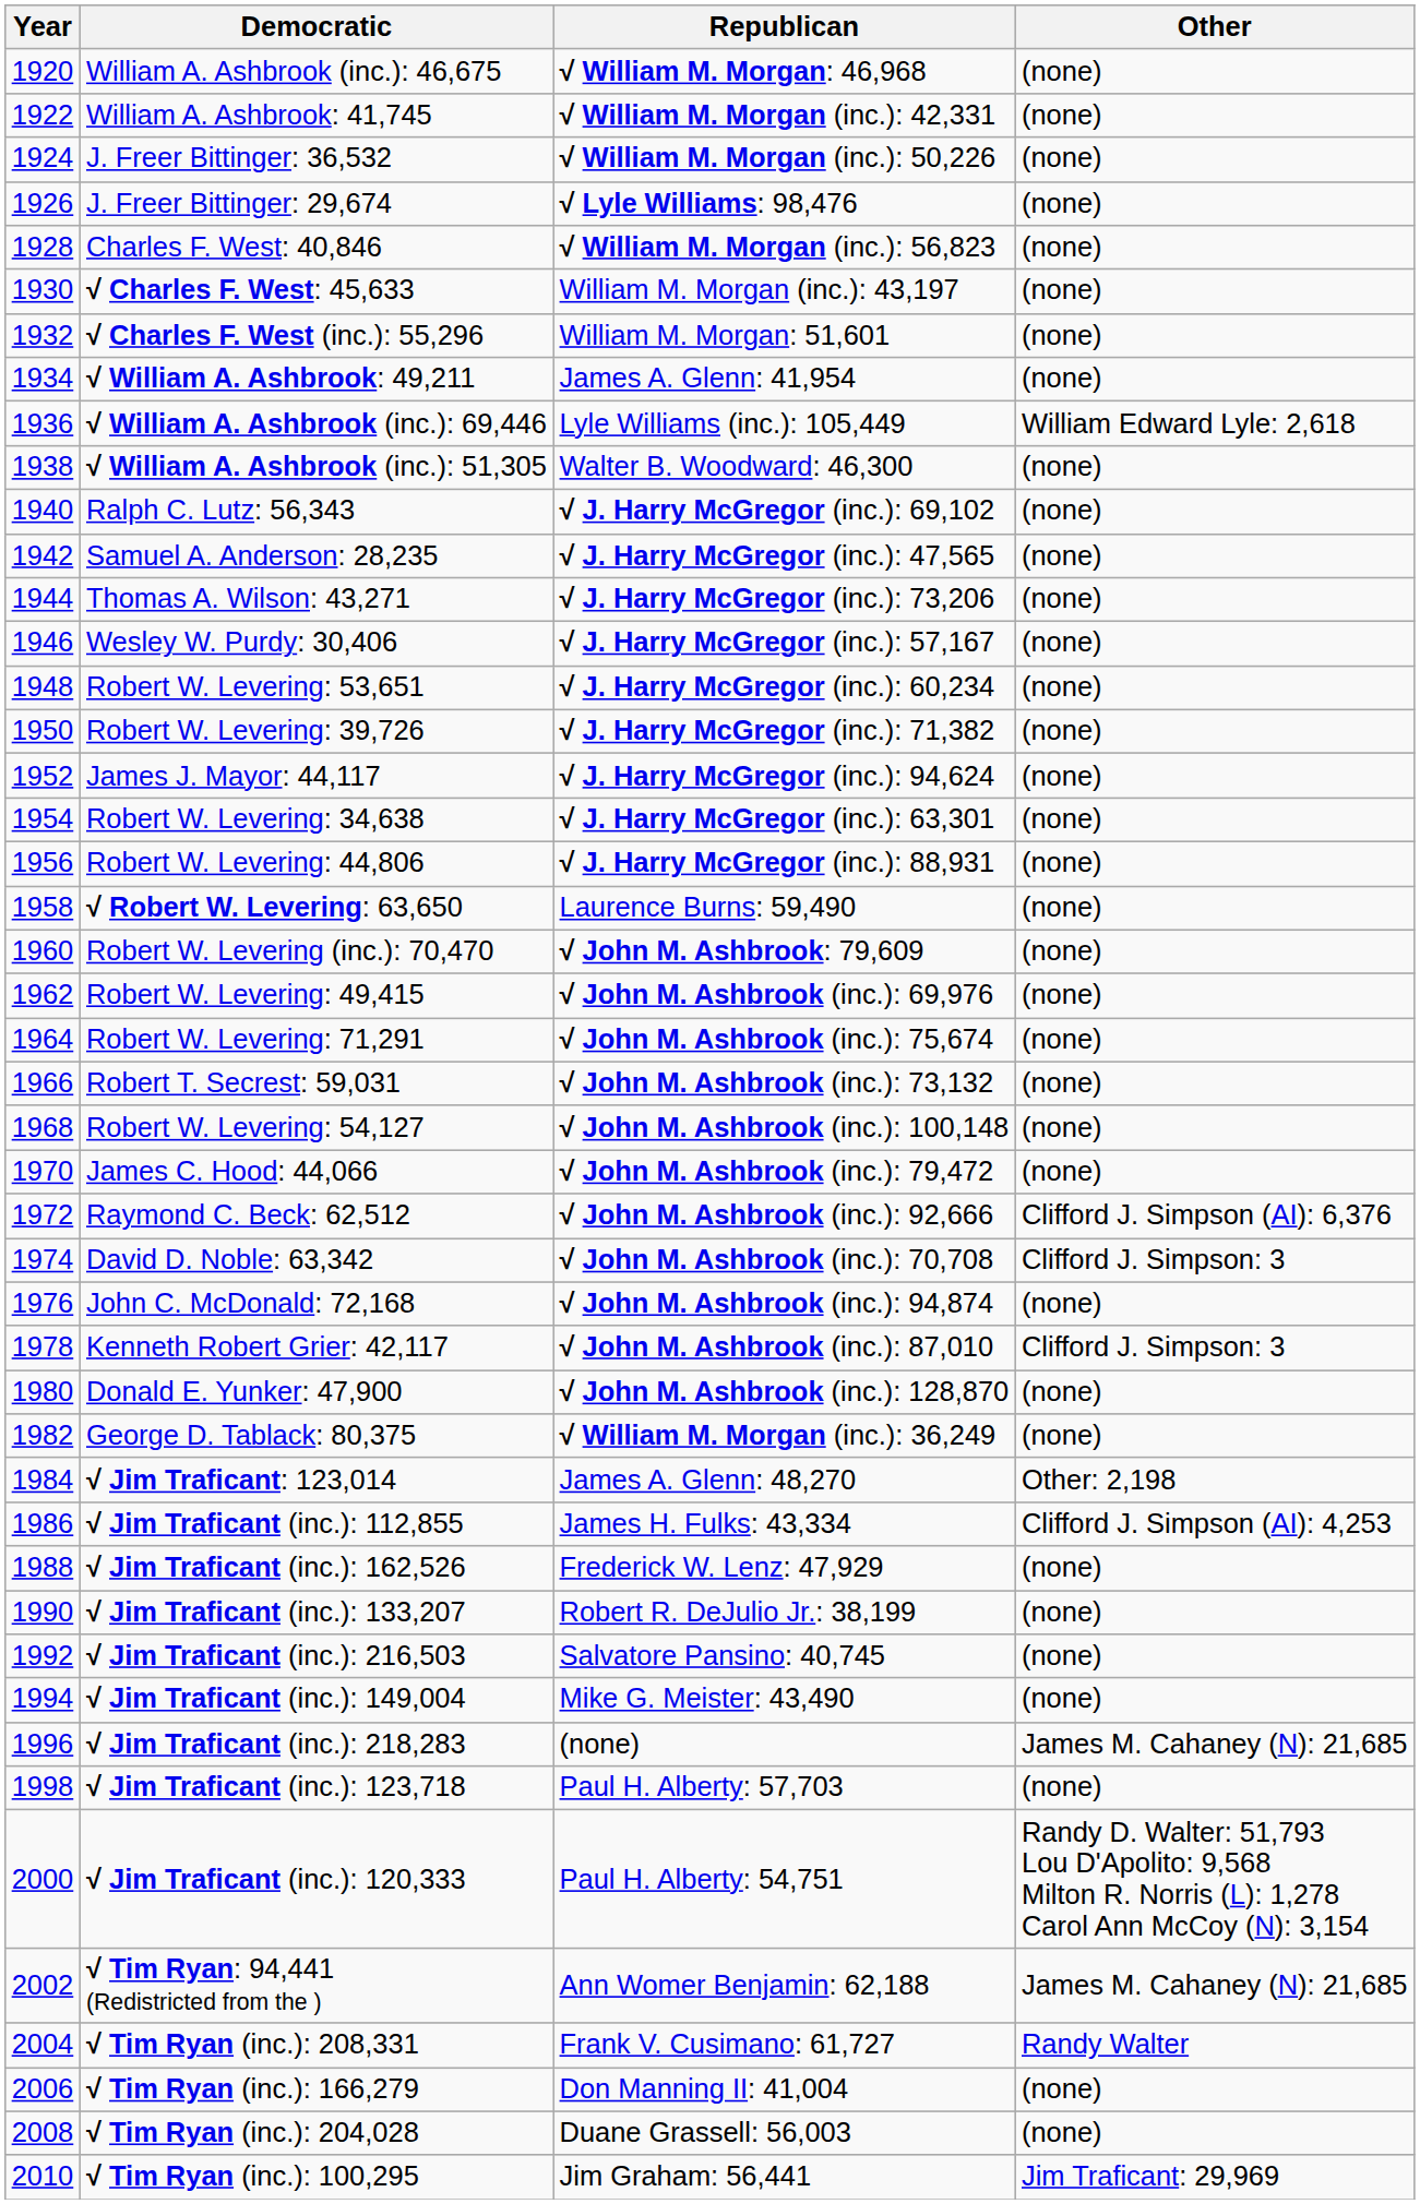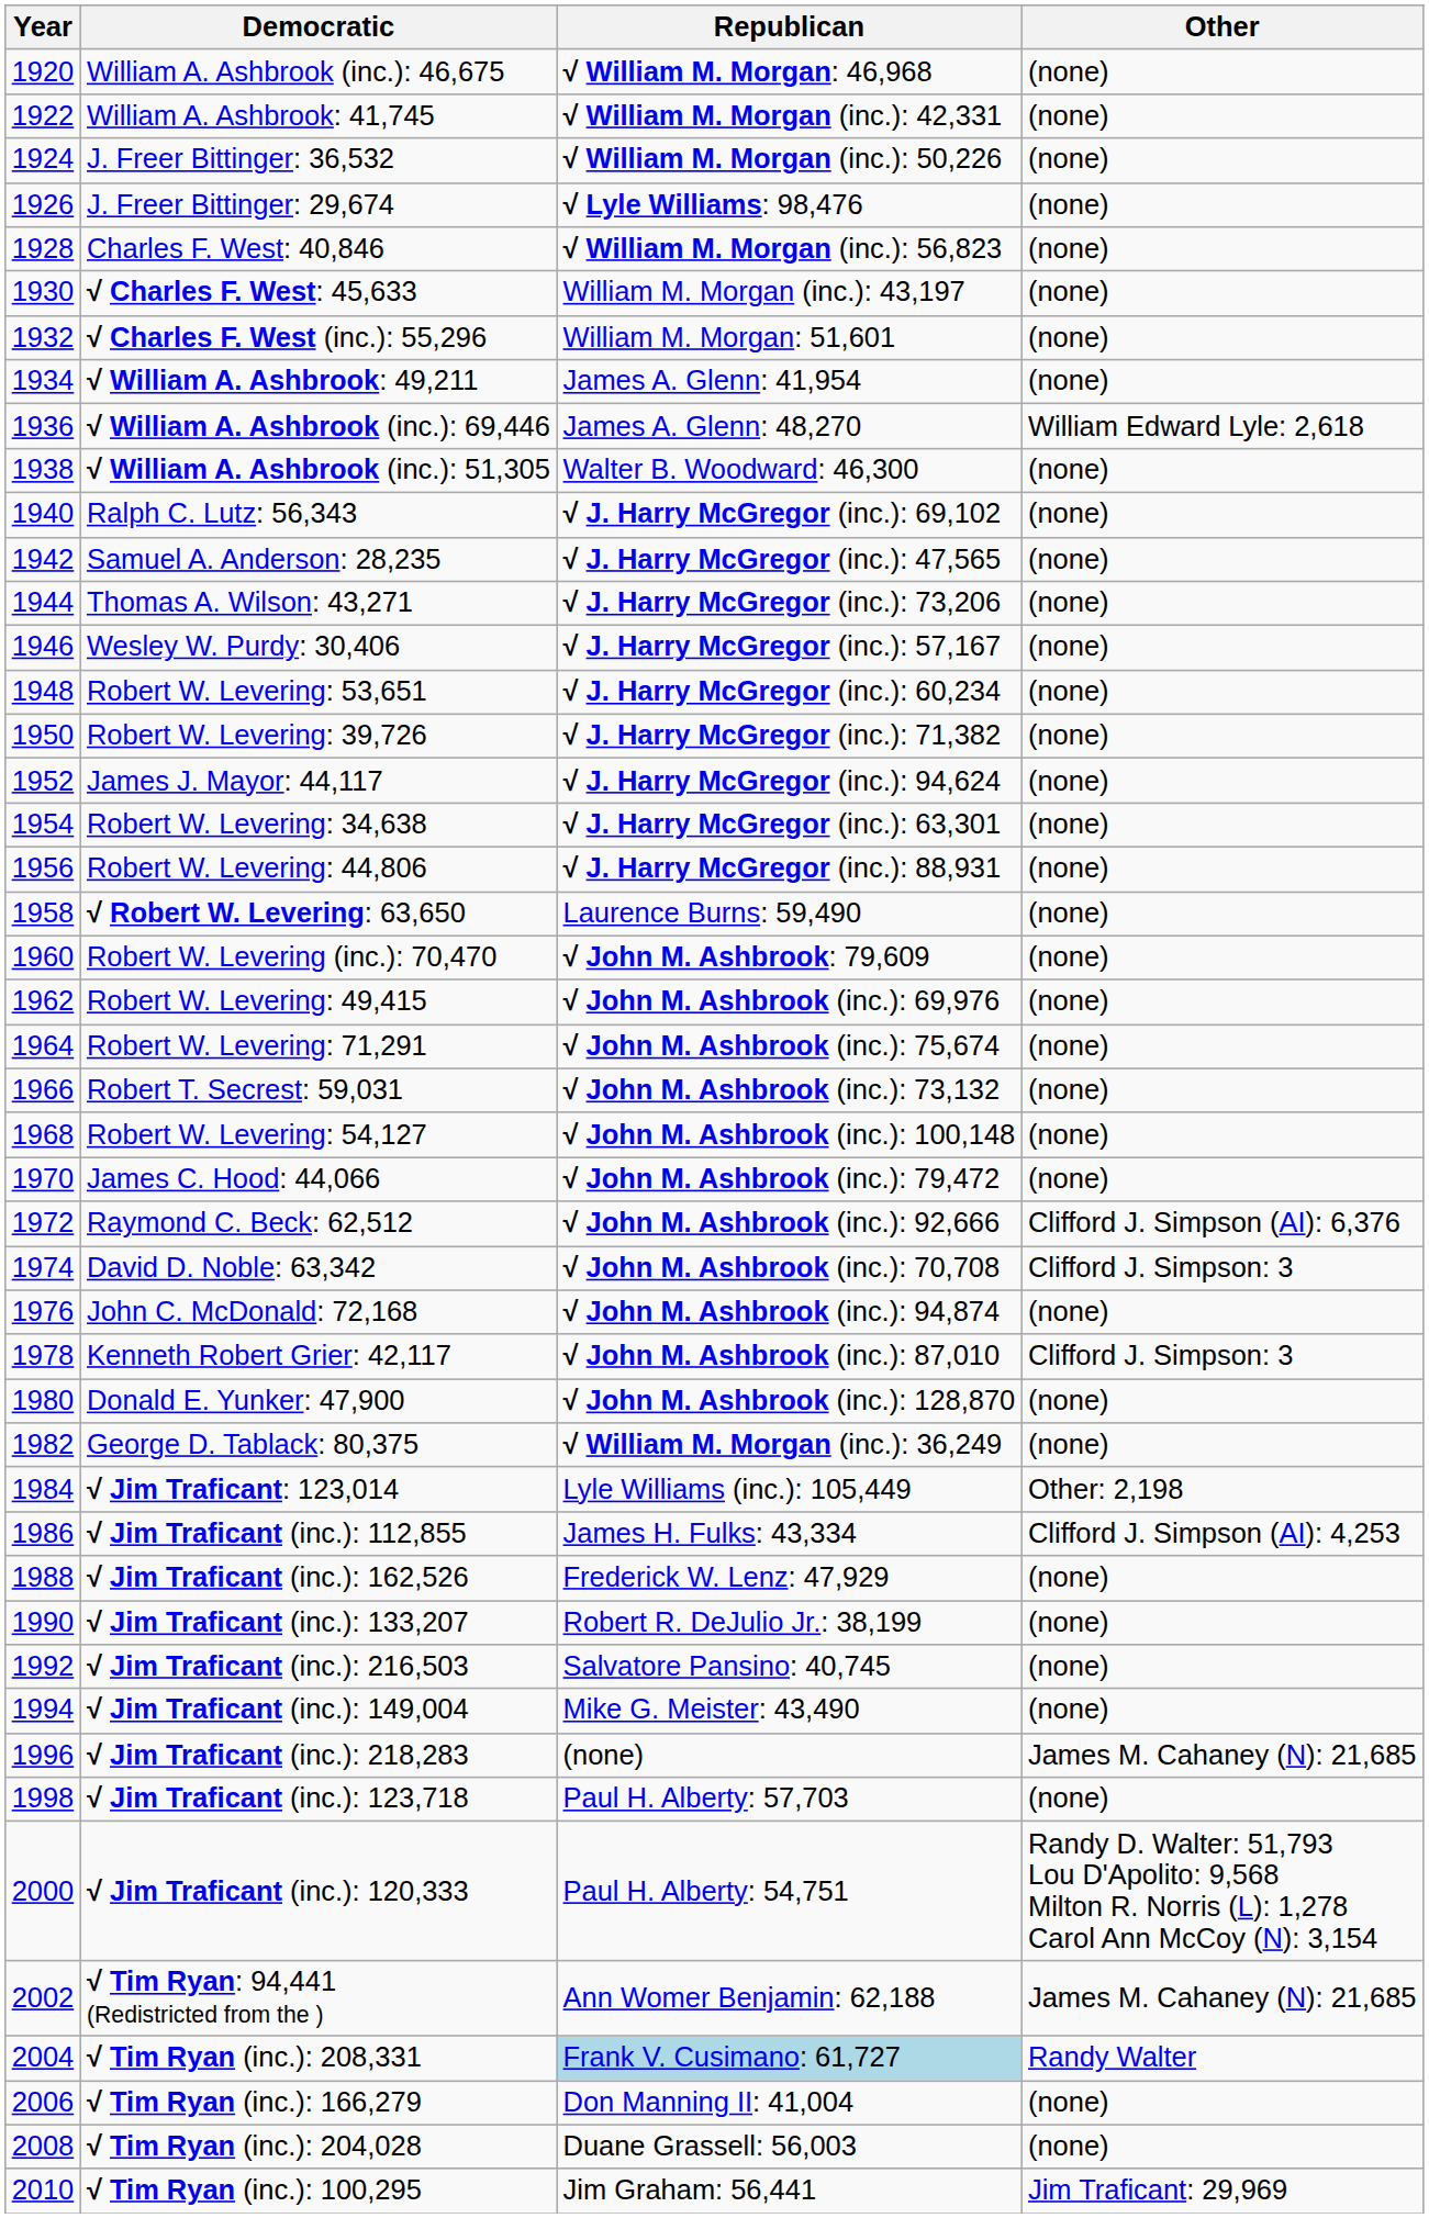 <table class=wikitable>
 <tr>
 <th>Year</th>
 <th>Democratic</th>
 <th>Republican</th>
 <th>Other</th>
 </tr>
 <tr>
 <td><a href='#'>1920</a></td>
 <td><a href='#'>William A. Ashbrook</a> (inc.): 46,675</td>
 <td><strong>√ <a href='#'>William M. Morgan</a></strong>: 46,968</td>
 <td>(none)</td>
 </tr>
 <tr>
 <td><a href='#'>1922</a></td>
 <td><a href='#'>William A. Ashbrook</a>: 41,745</td>
 <td><strong>√ <a href='#'>William M. Morgan</a></strong> (inc.): 42,331</td>
 <td>(none)</td>
 </tr>
 <tr>
 <td><a href='#'>1924</a></td>
 <td><a href='#'>J. Freer Bittinger</a>: 36,532</td>
 <td><strong>√ <a href='#'>William M. Morgan</a></strong> (inc.): 50,226</td>
 <td>(none)</td>
 </tr>
 <tr>
 <td><a href='#'>1926</a></td>
 <td><a href='#'>J. Freer Bittinger</a>: 29,674</td>
 <td><strong>√ <a href='#'>Lyle Williams</a></strong>: 98,476</td>
 <td>(none)</td>
 </tr>
 <tr>
 <td><a href='#'>1928</a></td>
 <td><a href='#'>Charles F. West</a>: 40,846</td>
 <td><strong>√ <a href='#'>William M. Morgan</a></strong> (inc.): 56,823</td>
 <td>(none)</td>
 </tr>
 <tr>
 <td><a href='#'>1930</a></td>
 <td><strong>√ <a href='#'>Charles F. West</a></strong>: 45,633</td>
 <td><a href='#'>William M. Morgan</a> (inc.): 43,197</td>
 <td>(none)</td>
 </tr>
 <tr>
 <td><a href='#'>1932</a></td>
 <td><strong>√ <a href='#'>Charles F. West</a></strong> (inc.): 55,296</td>
 <td><a href='#'>William M. Morgan</a>: 51,601</td>
 <td>(none)</td>
 </tr>
 <tr>
 <td><a href='#'>1934</a></td>
 <td><strong>√ <a href='#'>William A. Ashbrook</a></strong>: 49,211</td>
 <td><a href='#'>James A. Glenn</a>: 41,954</td>
 <td>(none)</td>
 </tr>
 <tr>
 <td><a href='#'>1936</a></td>
 <td><strong>√ <a href='#'>William A. Ashbrook</a></strong> (inc.): 69,446</td>
-<td><a href='#'>Lyle Williams</a> (inc.): 105,449</td>
+<td><a href='#'>James A. Glenn</a>: 48,270</td>
 <td>William Edward Lyle: 2,618</td>
 </tr>
 <tr>
 <td><a href='#'>1938</a></td>
 <td><strong>√ <a href='#'>William A. Ashbrook</a></strong> (inc.): 51,305</td>
 <td><a href='#'>Walter B. Woodward</a>: 46,300</td>
 <td>(none)</td>
 </tr>
 <tr>
 <td><a href='#'>1940</a></td>
 <td><a href='#'>Ralph C. Lutz</a>: 56,343</td>
 <td><strong>√ <a href='#'>J. Harry McGregor</a></strong> (inc.): 69,102</td>
 <td>(none)</td>
 </tr>
 <tr>
 <td><a href='#'>1942</a></td>
 <td><a href='#'>Samuel A. Anderson</a>: 28,235</td>
 <td><strong>√ <a href='#'>J. Harry McGregor</a></strong> (inc.): 47,565</td>
 <td>(none)</td>
 </tr>
 <tr>
 <td><a href='#'>1944</a></td>
 <td><a href='#'>Thomas A. Wilson</a>: 43,271</td>
 <td><strong>√ <a href='#'>J. Harry McGregor</a></strong> (inc.): 73,206</td>
 <td>(none)</td>
 </tr>
 <tr>
 <td><a href='#'>1946</a></td>
 <td><a href='#'>Wesley W. Purdy</a>: 30,406</td>
 <td><strong>√ <a href='#'>J. Harry McGregor</a></strong> (inc.): 57,167</td>
 <td>(none)</td>
 </tr>
 <tr>
 <td><a href='#'>1948</a></td>
 <td><a href='#'>Robert W. Levering</a>: 53,651</td>
 <td><strong>√ <a href='#'>J. Harry McGregor</a></strong> (inc.): 60,234</td>
 <td>(none)</td>
 </tr>
 <tr>
 <td><a href='#'>1950</a></td>
 <td><a href='#'>Robert W. Levering</a>: 39,726</td>
 <td><strong>√ <a href='#'>J. Harry McGregor</a></strong> (inc.): 71,382</td>
 <td>(none)</td>
 </tr>
 <tr>
 <td><a href='#'>1952</a></td>
 <td><a href='#'>James J. Mayor</a>: 44,117</td>
 <td><strong>√ <a href='#'>J. Harry McGregor</a></strong> (inc.): 94,624</td>
 <td>(none)</td>
 </tr>
 <tr>
 <td><a href='#'>1954</a></td>
 <td><a href='#'>Robert W. Levering</a>: 34,638</td>
 <td><strong>√ <a href='#'>J. Harry McGregor</a></strong> (inc.): 63,301</td>
 <td>(none)</td>
 </tr>
 <tr>
 <td><a href='#'>1956</a></td>
 <td><a href='#'>Robert W. Levering</a>: 44,806</td>
 <td><strong>√ <a href='#'>J. Harry McGregor</a></strong> (inc.): 88,931</td>
 <td>(none)</td>
 </tr>
 <tr>
 <td><a href='#'>1958</a></td>
 <td><strong>√ <a href='#'>Robert W. Levering</a></strong>: 63,650</td>
 <td><a href='#'>Laurence Burns</a>: 59,490</td>
 <td>(none)</td>
 </tr>
 <tr>
 <td><a href='#'>1960</a></td>
 <td><a href='#'>Robert W. Levering</a> (inc.): 70,470</td>
 <td><strong>√ <a href='#'>John M. Ashbrook</a></strong>: 79,609</td>
 <td>(none)</td>
 </tr>
 <tr>
 <td><a href='#'>1962</a></td>
 <td><a href='#'>Robert W. Levering</a>: 49,415</td>
 <td><strong>√ <a href='#'>John M. Ashbrook</a></strong> (inc.): 69,976</td>
 <td>(none)</td>
 </tr>
 <tr>
 <td><a href='#'>1964</a></td>
 <td><a href='#'>Robert W. Levering</a>: 71,291</td>
 <td><strong>√ <a href='#'>John M. Ashbrook</a></strong> (inc.): 75,674</td>
 <td>(none)</td>
 </tr>
 <tr>
 <td><a href='#'>1966</a></td>
 <td><a href='#'>Robert T. Secrest</a>: 59,031</td>
 <td><strong>√ <a href='#'>John M. Ashbrook</a></strong> (inc.): 73,132</td>
 <td>(none)</td>
 </tr>
 <tr>
 <td><a href='#'>1968</a></td>
 <td><a href='#'>Robert W. Levering</a>: 54,127</td>
 <td><strong>√ <a href='#'>John M. Ashbrook</a></strong> (inc.): 100,148</td>
 <td>(none)</td>
 </tr>
 <tr>
 <td><a href='#'>1970</a></td>
 <td><a href='#'>James C. Hood</a>: 44,066</td>
 <td><strong>√ <a href='#'>John M. Ashbrook</a></strong> (inc.): 79,472</td>
 <td>(none)</td>
 </tr>
 <tr>
 <td><a href='#'>1972</a></td>
 <td><a href='#'>Raymond C. Beck</a>: 62,512</td>
 <td><strong>√ <a href='#'>John M. Ashbrook</a></strong> (inc.): 92,666</td>
 <td>Clifford J. Simpson (<a href='#'>AI</a>): 6,376</td>
 </tr>
 <tr>
 <td><a href='#'>1974</a></td>
 <td><a href='#'>David D. Noble</a>: 63,342</td>
 <td><strong>√ <a href='#'>John M. Ashbrook</a></strong> (inc.): 70,708</td>
 <td>Clifford J. Simpson: 3</td>
 </tr>
 <tr>
 <td><a href='#'>1976</a></td>
 <td><a href='#'>John C. McDonald</a>: 72,168</td>
 <td><strong>√ <a href='#'>John M. Ashbrook</a></strong> (inc.): 94,874</td>
 <td>(none)</td>
 </tr>
 <tr>
 <td><a href='#'>1978</a></td>
 <td><a href='#'>Kenneth Robert Grier</a>: 42,117</td>
 <td><strong>√ <a href='#'>John M. Ashbrook</a></strong> (inc.): 87,010</td>
 <td>Clifford J. Simpson: 3</td>
 </tr>
 <tr>
 <td><a href='#'>1980</a></td>
 <td><a href='#'>Donald E. Yunker</a>: 47,900</td>
 <td><strong>√ <a href='#'>John M. Ashbrook</a></strong> (inc.): 128,870</td>
 <td>(none)</td>
 </tr>
 <tr>
 <td><a href='#'>1982</a></td>
 <td><a href='#'>George D. Tablack</a>: 80,375</td>
 <td><strong>√ <a href='#'>William M. Morgan</a></strong> (inc.): 36,249</td>
 <td>(none)</td>
 </tr>
 <tr>
 <td><a href='#'>1984</a></td>
 <td><strong>√ <a href='#'>Jim Traficant</a></strong>: 123,014</td>
-<td><a href='#'>James A. Glenn</a>: 48,270</td>
+<td><a href='#'>Lyle Williams</a> (inc.): 105,449</td>
 <td>Other: 2,198</td>
 </tr>
 <tr>
 <td><a href='#'>1986</a></td>
 <td><strong>√ <a href='#'>Jim Traficant</a></strong> (inc.): 112,855</td>
 <td><a href='#'>James H. Fulks</a>: 43,334</td>
 <td>Clifford J. Simpson (<a href='#'>AI</a>): 4,253</td>
 </tr>
 <tr>
 <td><a href='#'>1988</a></td>
 <td><strong>√ <a href='#'>Jim Traficant</a></strong> (inc.): 162,526</td>
 <td><a href='#'>Frederick W. Lenz</a>: 47,929</td>
 <td>(none)</td>
 </tr>
 <tr>
 <td><a href='#'>1990</a></td>
 <td><strong>√ <a href='#'>Jim Traficant</a></strong> (inc.): 133,207</td>
 <td><a href='#'>Robert R. DeJulio Jr.</a>: 38,199</td>
 <td>(none)</td>
 </tr>
 <tr>
 <td><a href='#'>1992</a></td>
 <td><strong>√ <a href='#'>Jim Traficant</a></strong> (inc.): 216,503</td>
 <td><a href='#'>Salvatore Pansino</a>: 40,745</td>
 <td>(none)</td>
 </tr>
 <tr>
 <td><a href='#'>1994</a></td>
 <td><strong>√ <a href='#'>Jim Traficant</a></strong> (inc.): 149,004</td>
 <td><a href='#'>Mike G. Meister</a>: 43,490</td>
 <td>(none)</td>
 </tr>
 <tr>
 <td><a href='#'>1996</a></td>
 <td><strong>√ <a href='#'>Jim Traficant</a></strong> (inc.): 218,283</td>
 <td>(none)</td>
 <td>James M. Cahaney (<a href='#'>N</a>): 21,685</td>
 </tr>
 <tr>
 <td><a href='#'>1998</a></td>
 <td><strong>√ <a href='#'>Jim Traficant</a></strong> (inc.): 123,718</td>
 <td><a href='#'>Paul H. Alberty</a>: 57,703</td>
 <td>(none)</td>
 </tr>
 <tr>
 <td><a href='#'>2000</a></td>
 <td><strong>√ <a href='#'>Jim Traficant</a></strong> (inc.): 120,333</td>
 <td><a href='#'>Paul H. Alberty</a>: 54,751</td>
 <td>Randy D. Walter: 51,793<br>Lou D'Apolito: 9,568<br>Milton R. Norris (<a href='#'>L</a>): 1,278<br>Carol Ann McCoy (<a href='#'>N</a>): 3,154</td>
 </tr>
 <tr>
 <td><a href='#'>2002</a></td>
 <td><strong>√ <a href='#'>Tim Ryan</a></strong>: 94,441<br><small>(Redistricted from the )</small></td>
 <td><a href='#'>Ann Womer Benjamin</a>: 62,188</td>
 <td>James M. Cahaney (<a href='#'>N</a>): 21,685</td>
 </tr>
 <tr>
 <td><a href='#'>2004</a></td>
 <td><strong>√ <a href='#'>Tim Ryan</a></strong> (inc.): 208,331</td>
-<td><a href='#'>Frank V. Cusimano</a>: 61,727</td>
+<td style="background: lightblue;"><a href='#'>Frank V. Cusimano</a>: 61,727</td>
 <td><a href='#'>Randy Walter</a></td>
 </tr>
 <tr>
 <td><a href='#'>2006</a></td>
 <td><strong>√ <a href='#'>Tim Ryan</a></strong> (inc.): 166,279</td>
 <td><a href='#'>Don Manning II</a>: 41,004</td>
 <td>(none)</td>
 </tr>
 <tr>
 <td><a href='#'>2008</a></td>
 <td><strong>√ <a href='#'>Tim Ryan</a></strong> (inc.): 204,028</td>
 <td>Duane Grassell: 56,003</td>
 <td>(none)</td>
 </tr>
 <tr>
 <td><a href='#'>2010</a></td>
 <td><strong>√ <a href='#'>Tim Ryan</a></strong> (inc.): 100,295</td>
 <td>Jim Graham: 56,441</td>
 <td><a href='#'>Jim Traficant</a>: 29,969 </td>
 </tr>
 </table>
